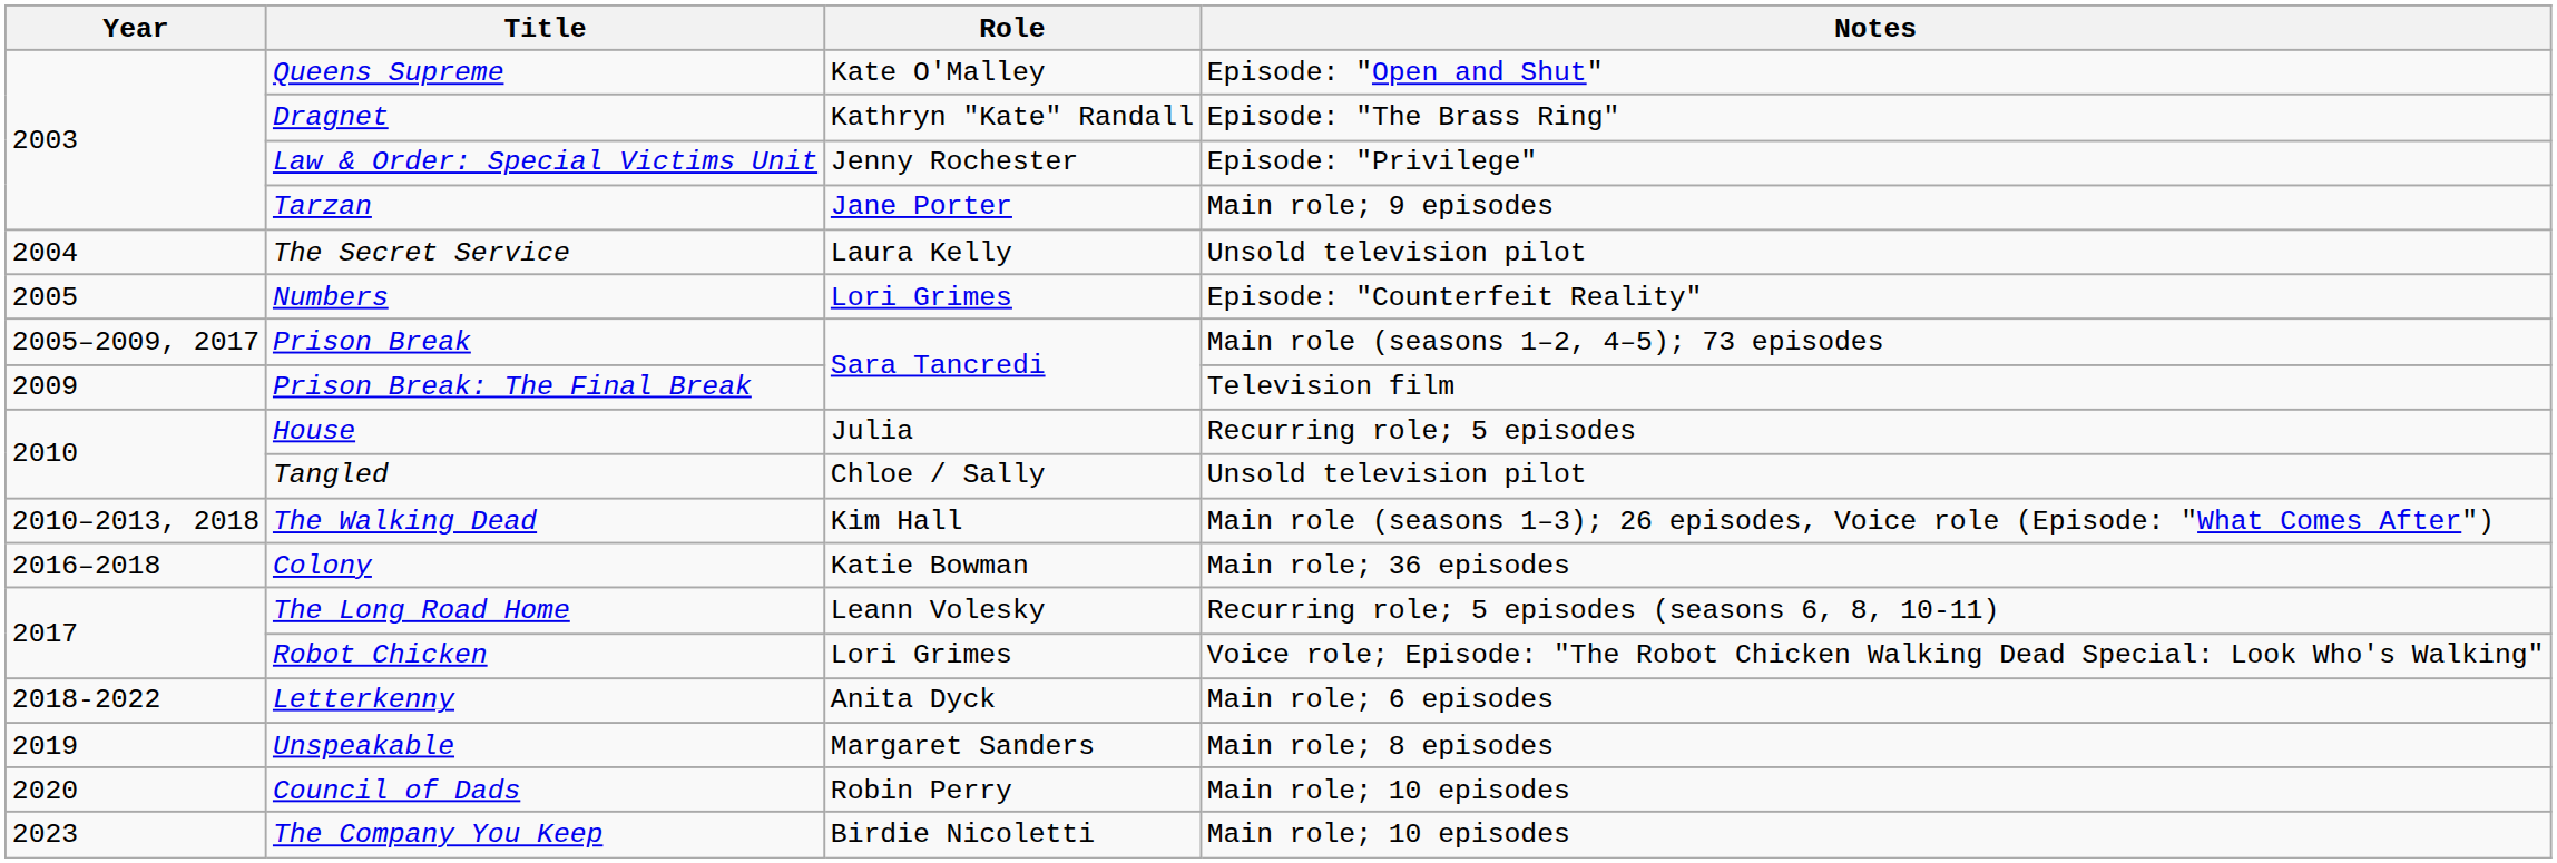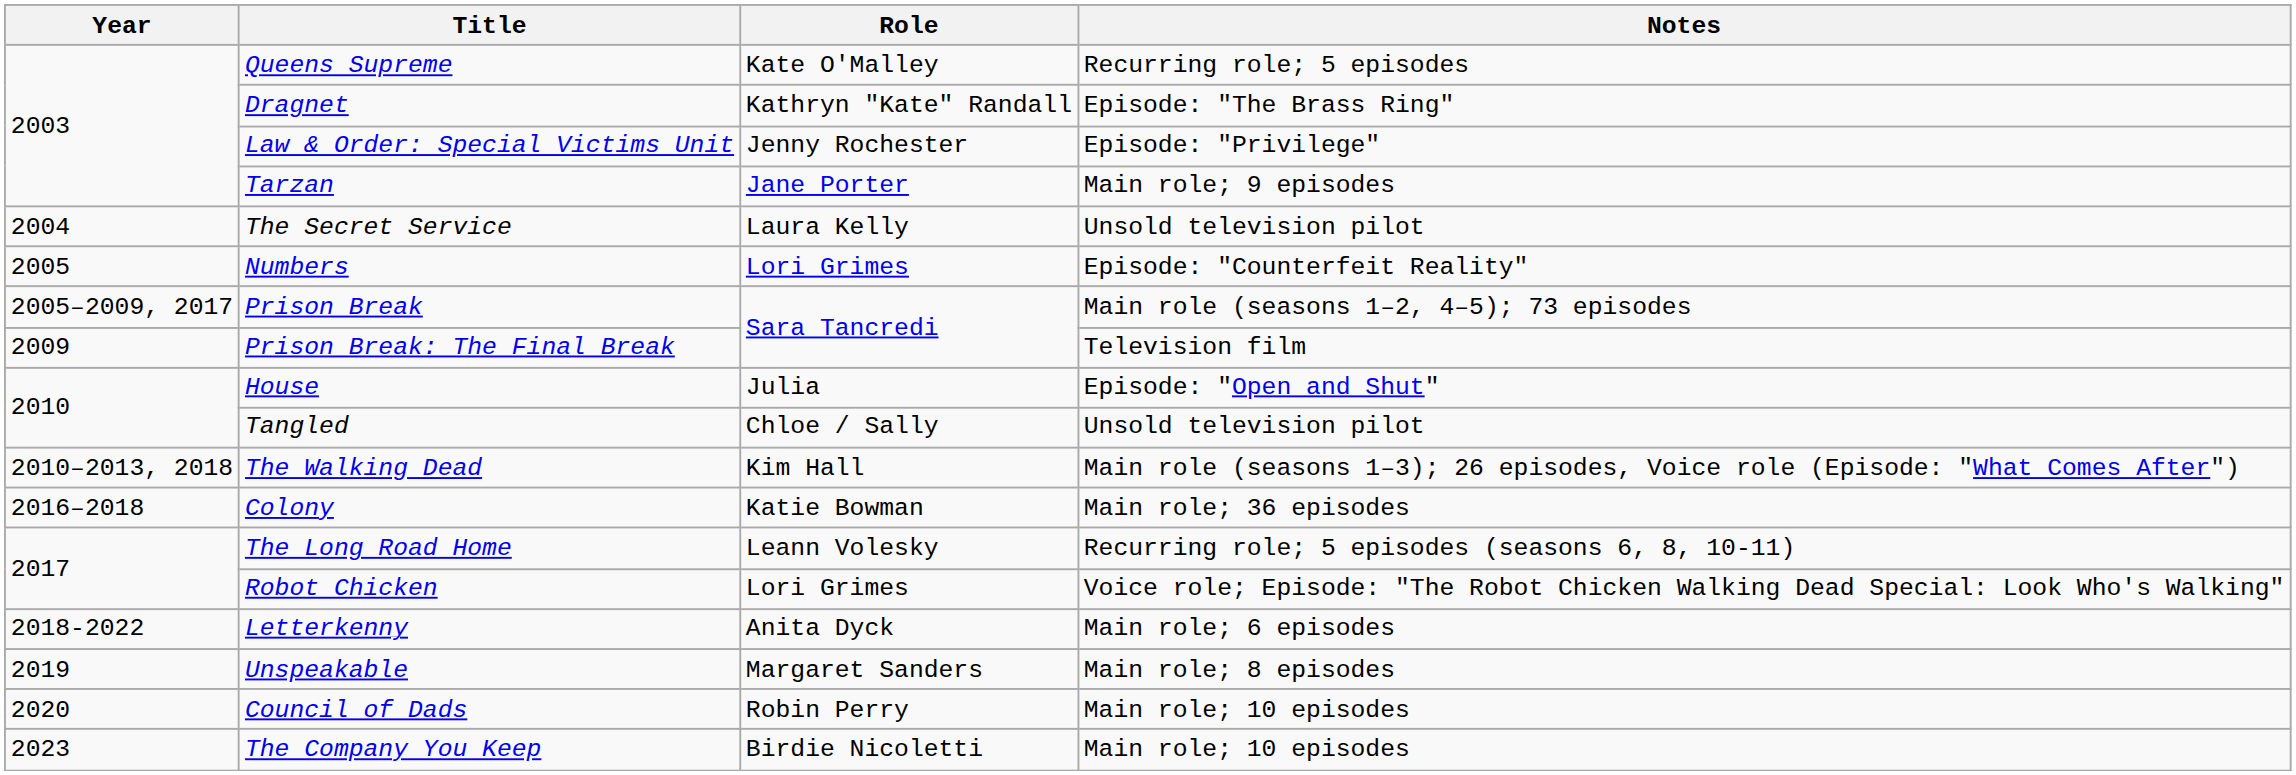 <table class="wikitable sortable">
 <tr>
 <th>Year</th>
 <th>Title</th>
 <th>Role</th>
 <th class="unsortable">Notes</th>
 </tr>
 <tr>
 <td rowspan="4">2003</td>
 <td><em><a href='#'>Queens Supreme</a></em></td>
 <td>Kate O'Malley</td>
-<td>Episode: "<a href='#'>Open and Shut</a>"</td>
+<td>Recurring role; 5 episodes</td>
 </tr>
 <tr>
 <td><em><a href='#'>Dragnet</a></em></td>
 <td>Kathryn "Kate" Randall</td>
 <td>Episode: "The Brass Ring"</td>
 </tr>
 <tr>
 <td><em><a href='#'>Law & Order: Special Victims Unit</a></em></td>
 <td>Jenny Rochester</td>
 <td>Episode: "Privilege"</td>
 </tr>
 <tr>
 <td><em><a href='#'>Tarzan</a></em></td>
 <td><a href='#'>Jane Porter</a></td>
 <td>Main role; 9 episodes</td>
 </tr>
 <tr>
 <td>2004</td>
 <td data-sort-value="Secret Service, The"><em>The Secret Service</em></td>
 <td>Laura Kelly</td>
 <td>Unsold television pilot</td>
 </tr>
 <tr>
 <td>2005</td>
 <td><em><a href='#'>Numbers</a></em></td>
 <td><a href='#'>Lori Grimes</a></td>
 <td>Episode: "Counterfeit Reality"</td>
 </tr>
 <tr>
 <td>2005–2009, 2017</td>
 <td><em><a href='#'>Prison Break</a></em></td>
 <td rowspan="2"><a href='#'>Sara Tancredi</a></td>
 <td>Main role (seasons 1–2, 4–5); 73 episodes</td>
 </tr>
 <tr>
 <td>2009</td>
 <td><em><a href='#'>Prison Break: The Final Break</a></em></td>
 <td>Television film</td>
 </tr>
 <tr>
 <td rowspan="2">2010</td>
 <td><em><a href='#'>House</a></em></td>
 <td>Julia</td>
-<td>Recurring role; 5 episodes</td>
+<td>Episode: "<a href='#'>Open and Shut</a>"</td>
 </tr>
 <tr>
 <td><em>Tangled</em></td>
 <td>Chloe / Sally</td>
 <td>Unsold television pilot</td>
 </tr>
 <tr>
 <td>2010–2013, 2018</td>
 <td data-sort-value="Walking Dead, The"><em><a href='#'>The Walking Dead</a></em></td>
 <td>Kim Hall</td>
 <td>Main role (seasons 1–3); 26 episodes, Voice role (Episode: "<a href='#'>What Comes After</a>")</td>
 </tr>
 <tr>
 <td>2016–2018</td>
 <td><em><a href='#'>Colony</a></em></td>
 <td>Katie Bowman</td>
 <td>Main role; 36 episodes</td>
 </tr>
 <tr>
 <td rowspan="2">2017</td>
 <td data-sort-value="Long Road Home, The"><em><a href='#'>The Long Road Home</a></em></td>
 <td>Leann Volesky</td>
 <td>Recurring role; 5 episodes (seasons 6, 8, 10-11)</td>
 </tr>
 <tr>
 <td><em><a href='#'>Robot Chicken</a></em></td>
 <td>Lori Grimes</td>
 <td>Voice role; Episode: "The Robot Chicken Walking Dead Special: Look Who's Walking"</td>
 </tr>
 <tr>
 <td>2018-2022</td>
 <td><em><a href='#'>Letterkenny</a></em></td>
 <td>Anita Dyck</td>
 <td>Main role; 6 episodes</td>
 </tr>
 <tr>
 <td>2019</td>
 <td><em><a href='#'>Unspeakable</a></em></td>
 <td>Margaret Sanders</td>
 <td>Main role; 8 episodes</td>
 </tr>
 <tr>
 <td>2020</td>
 <td><em><a href='#'>Council of Dads</a></em></td>
 <td>Robin Perry</td>
 <td>Main role; 10 episodes</td>
 </tr>
 <tr>
 <td>2023</td>
 <td><em><a href='#'>The Company You Keep</a></em></td>
 <td>Birdie Nicoletti</td>
 <td>Main role; 10 episodes</td>
 </tr>
 </table>
